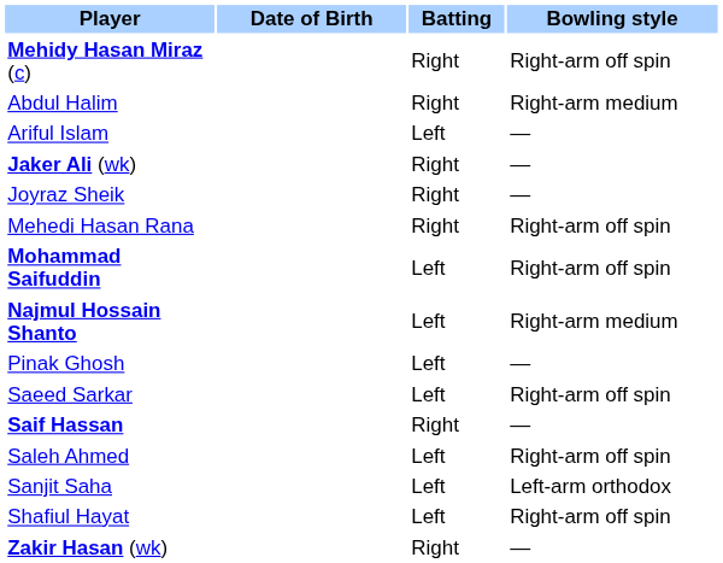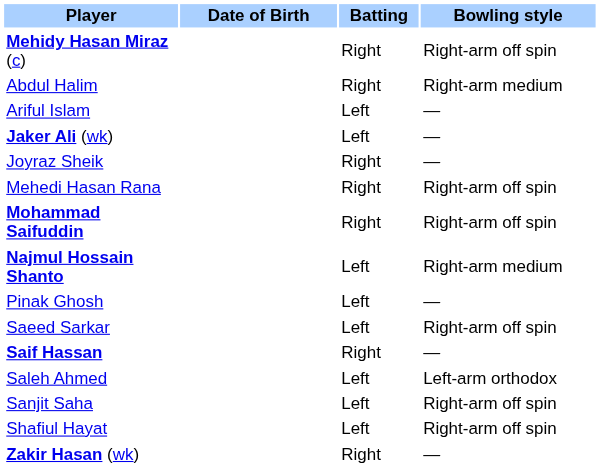 <table border="0" cellspacing="2" cellpadding="2" style="width:90%;">
 <tr style="background:#aad0ff;">
 <th width=20%>Player</th>
 <th width=18%>Date of Birth</th>
 <th width=6%>Batting</th>
 <th width=20%>Bowling style</th>
 </tr>
 <tr>
 <td><strong><a href='#'>Mehidy Hasan Miraz</a></strong> (<a href='#'>c</a>)</td>
 <td></td>
 <td>Right</td>
 <td>Right-arm off spin</td>
 </tr>
 <tr>
 <td><a href='#'>Abdul Halim</a></td>
 <td></td>
 <td>Right</td>
 <td>Right-arm medium</td>
 </tr>
 <tr>
 <td><a href='#'>Ariful Islam</a></td>
 <td></td>
 <td>Left</td>
 <td>—</td>
 </tr>
 <tr>
 <td><strong><a href='#'>Jaker Ali</a></strong> (<a href='#'>wk</a>)</td>
 <td></td>
-<td>Right</td>
+<td>Left</td>
 <td>—</td>
 </tr>
 <tr>
 <td><a href='#'>Joyraz Sheik</a></td>
 <td></td>
 <td>Right</td>
 <td>—</td>
 </tr>
 <tr>
 <td><a href='#'>Mehedi Hasan Rana</a></td>
 <td></td>
 <td>Right</td>
 <td>Right-arm off spin</td>
 </tr>
 <tr>
 <td><strong><a href='#'>Mohammad Saifuddin</a></strong></td>
 <td></td>
-<td>Left</td>
+<td>Right</td>
 <td>Right-arm off spin</td>
 </tr>
 <tr>
 <td><strong><a href='#'>Najmul Hossain Shanto</a></strong></td>
 <td></td>
 <td>Left</td>
 <td>Right-arm medium</td>
 </tr>
 <tr>
 <td><a href='#'>Pinak Ghosh</a></td>
 <td></td>
 <td>Left</td>
 <td>—</td>
 </tr>
 <tr>
 <td><a href='#'>Saeed Sarkar</a></td>
 <td></td>
 <td>Left</td>
 <td>Right-arm off spin</td>
 </tr>
 <tr>
 <td><strong><a href='#'>Saif Hassan</a></strong></td>
 <td></td>
 <td>Right</td>
 <td>—</td>
 </tr>
 <tr>
 <td><a href='#'>Saleh Ahmed</a></td>
 <td></td>
 <td>Left</td>
-<td>Right-arm off spin</td>
+<td>Left-arm orthodox</td>
 </tr>
 <tr>
 <td><a href='#'>Sanjit Saha</a></td>
 <td></td>
 <td>Left</td>
-<td>Left-arm orthodox</td>
+<td>Right-arm off spin</td>
 </tr>
 <tr>
 <td><a href='#'>Shafiul Hayat</a></td>
 <td></td>
 <td>Left</td>
 <td>Right-arm off spin</td>
 </tr>
 <tr>
 <td><strong><a href='#'>Zakir Hasan</a></strong> (<a href='#'>wk</a>)</td>
 <td></td>
 <td>Right</td>
 <td>—</td>
 </tr>
 </table>
